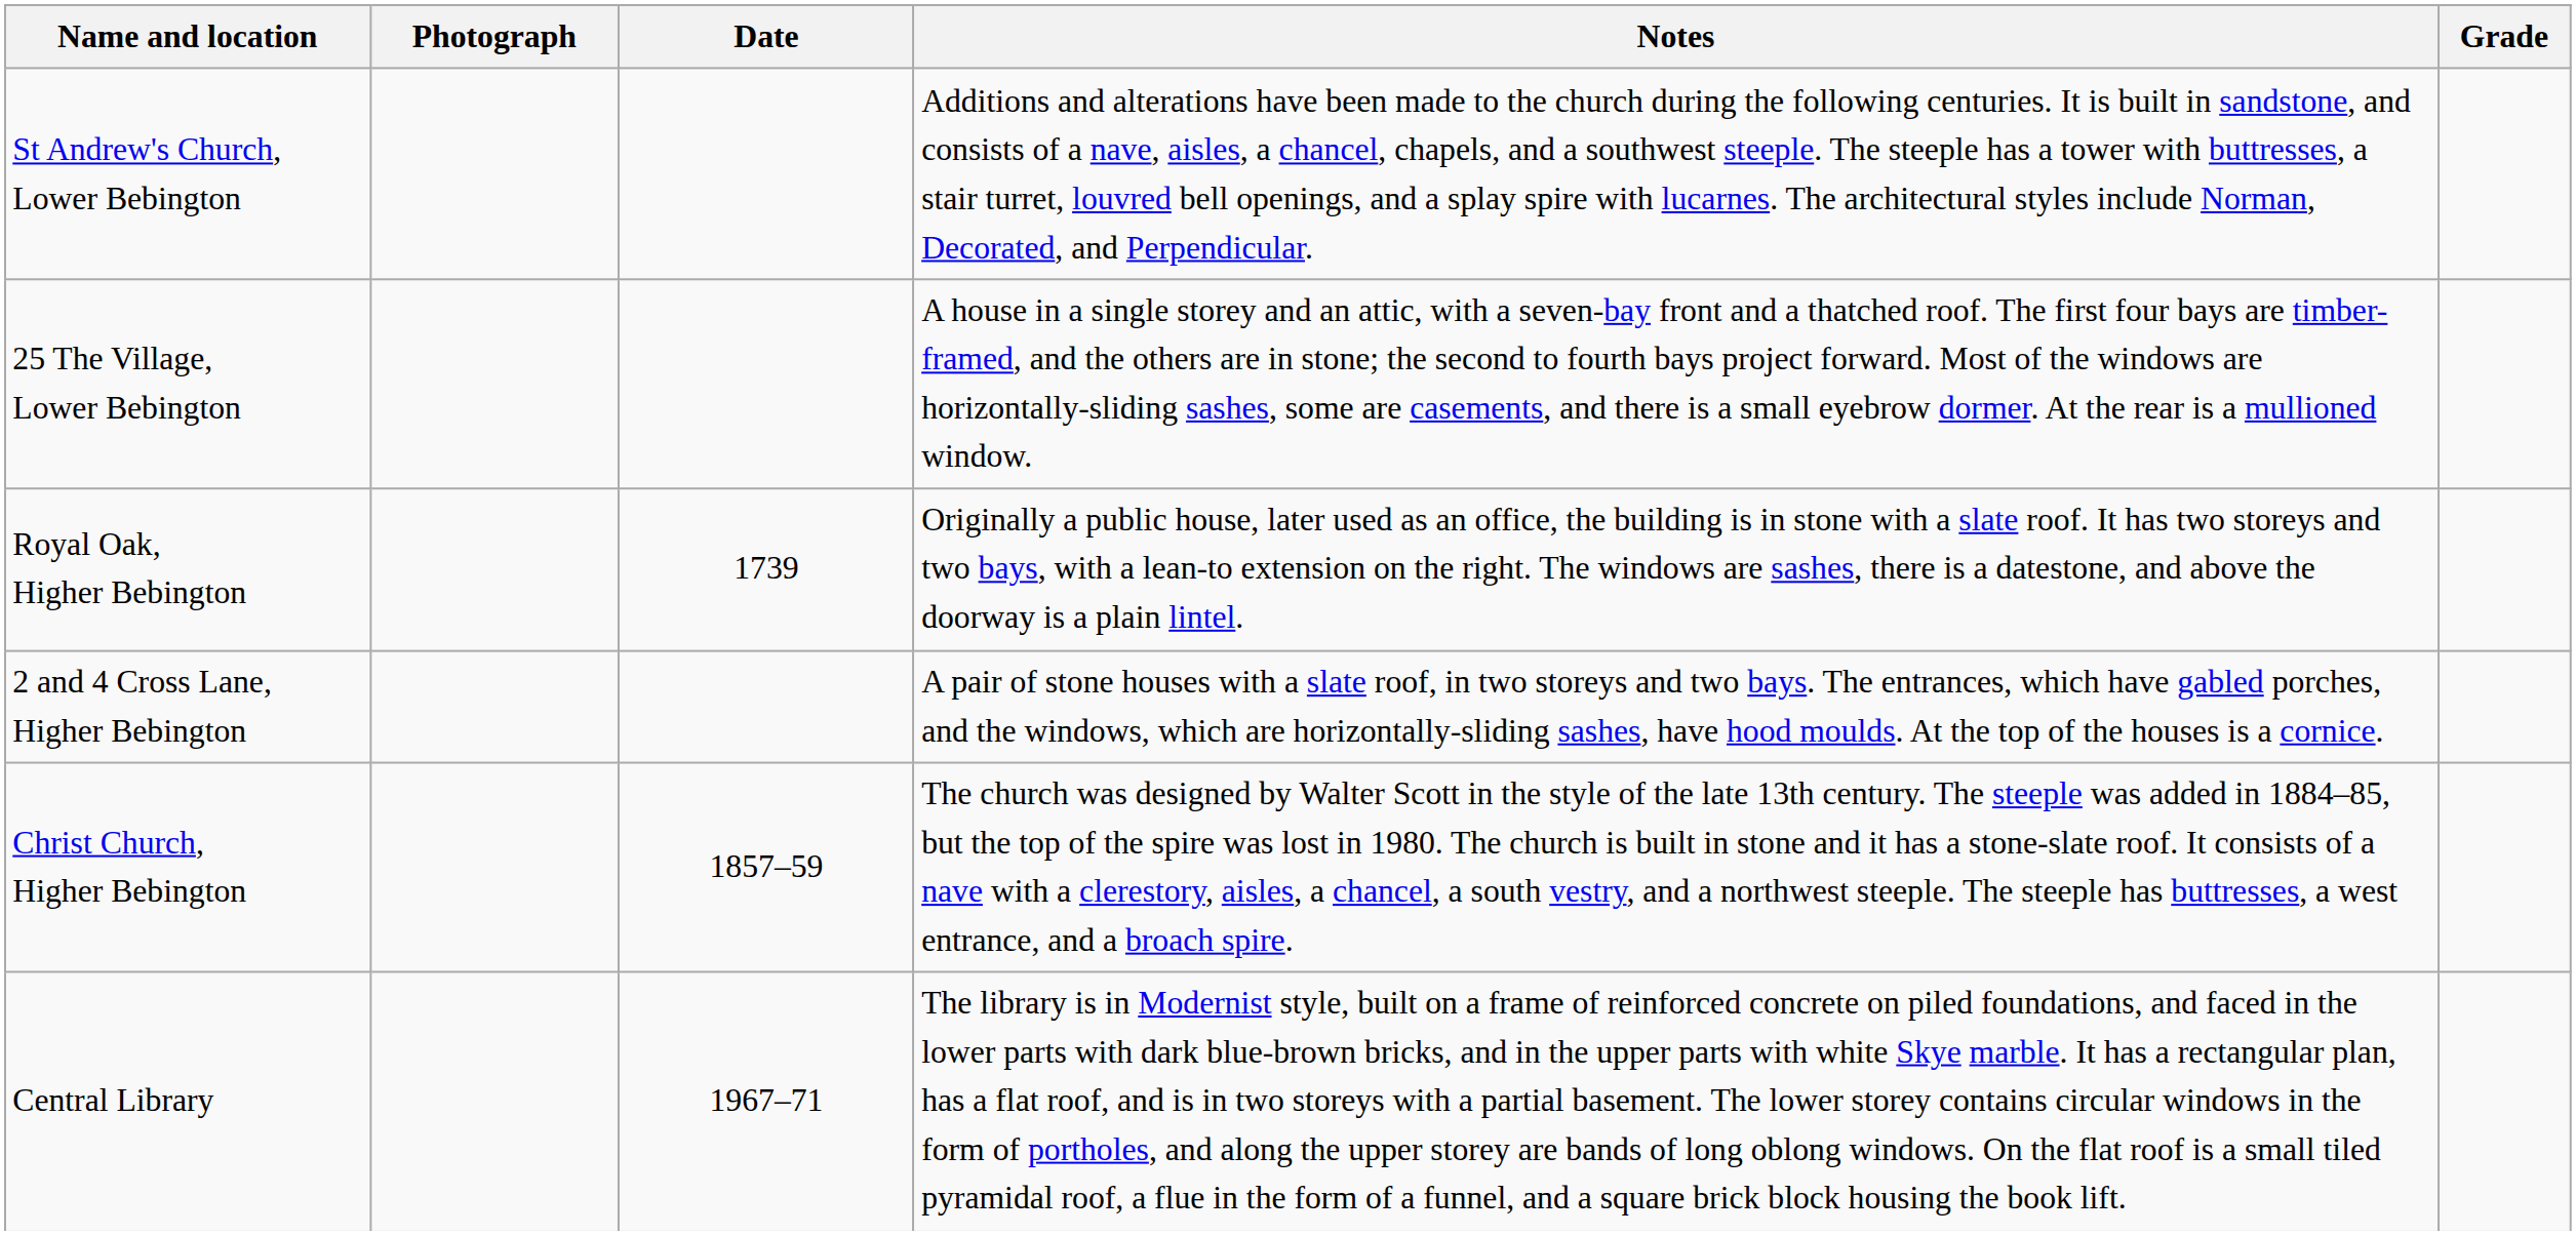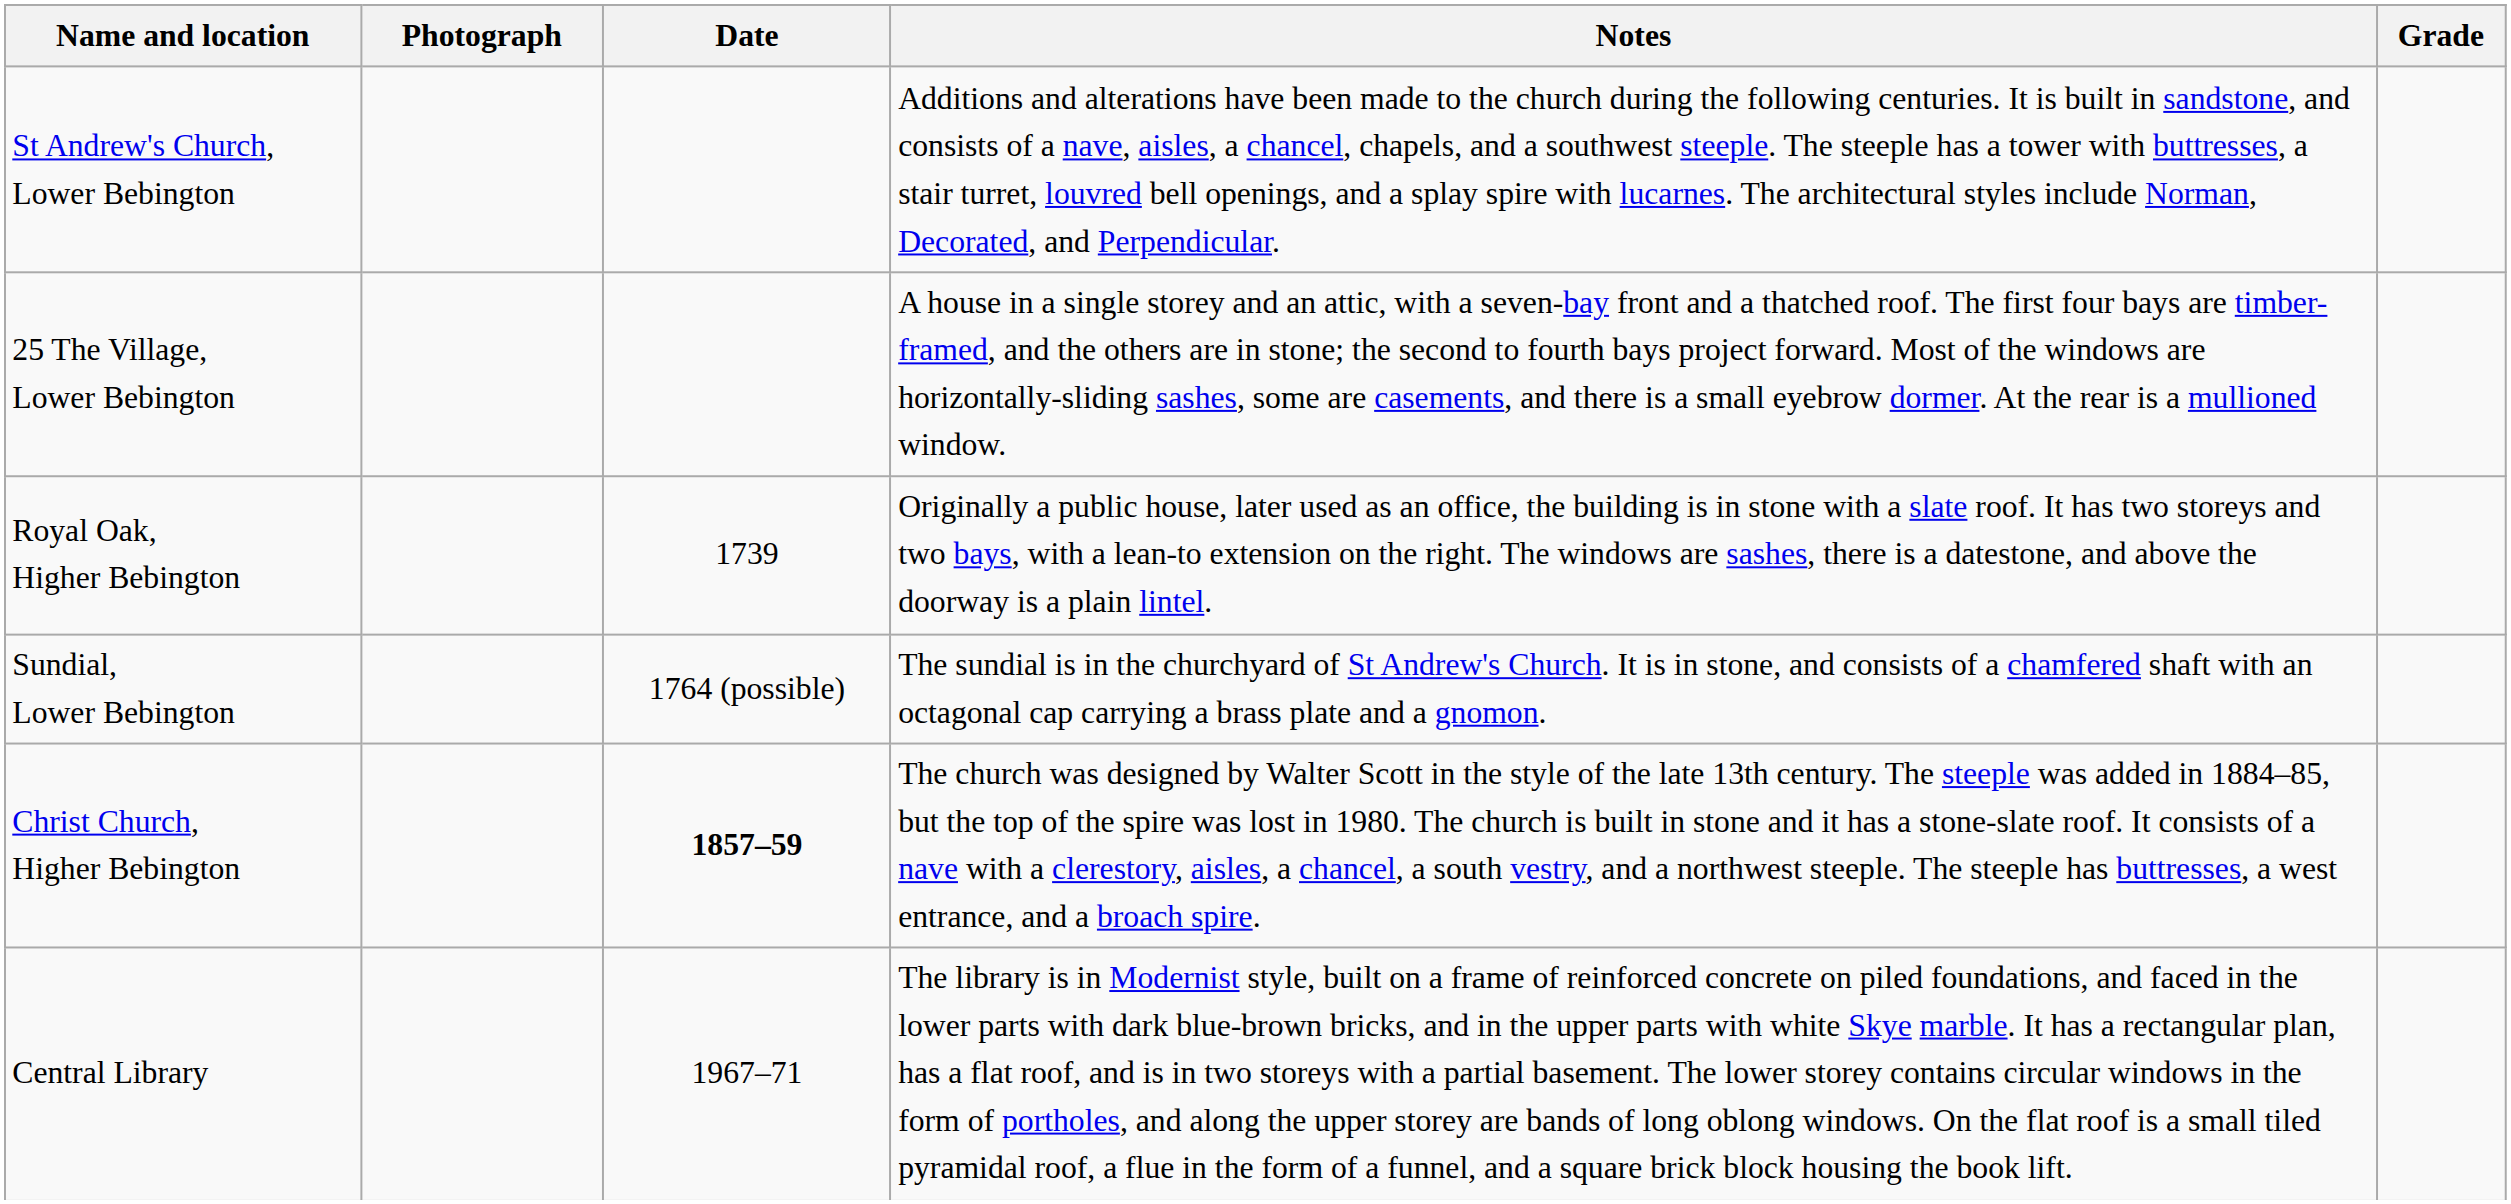 <table class="wikitable sortable plainrowheaders" style="width:100%;border:0px;text-align:left;line-height:150%;">
 <tr>
 <th scope="col"  style="width:150px">Name and location</th>
 <th scope="col"  style="width:100px" class="unsortable">Photograph</th>
 <th scope="col"  style="width:120px">Date</th>
 <th scope="col"  style="width:650px" class="unsortable">Notes</th>
 <th scope="col"  style="width:50px">Grade</th>
 </tr>
 <tr>
 <td><a href='#'>St Andrew's Church</a>,<br>Lower Bebington<br><small></small></td>
 <td></td>
 <td align="center"></td>
 <td>Additions and alterations have been made to the church during the following centuries.  It is built in <a href='#'>sandstone</a>, and consists of a <a href='#'>nave</a>, <a href='#'>aisles</a>, a <a href='#'>chancel</a>, chapels, and a southwest <a href='#'>steeple</a>.  The steeple has a tower with <a href='#'>buttresses</a>, a stair turret, <a href='#'>louvred</a> bell openings, and a splay spire with <a href='#'>lucarnes</a>.  The architectural styles include <a href='#'>Norman</a>, <a href='#'>Decorated</a>, and <a href='#'>Perpendicular</a>.</td>
 <td align="center" ></td>
 </tr>
 <tr>
 <td>25 The Village,<br>Lower Bebington<br><small></small></td>
 <td></td>
 <td align="center"></td>
 <td>A house in a single storey and an attic, with a seven-<a href='#'>bay</a> front and a thatched roof.  The first four bays are <a href='#'>timber-framed</a>, and the others are in stone; the second to fourth bays project forward.  Most of the windows are horizontally-sliding <a href='#'>sashes</a>, some are <a href='#'>casements</a>, and there is a small eyebrow <a href='#'>dormer</a>.  At the rear is a <a href='#'>mullioned</a> window.</td>
 <td align="center" ></td>
 </tr>
 <tr>
 <td>Royal Oak,<br>Higher Bebington<br><small></small></td>
 <td></td>
 <td align="center">1739</td>
 <td>Originally a public house, later used as an office, the building is in stone with a <a href='#'>slate</a> roof.  It has two storeys and two <a href='#'>bays</a>, with a lean-to extension on the right.  The windows are <a href='#'>sashes</a>, there is a datestone, and above the doorway is a plain <a href='#'>lintel</a>.</td>
 <td align="center" ></td>
 </tr>
 <tr>
-<td>2 and 4 Cross Lane,<br>Higher Bebington<br><small></small></td>
+<td>Sundial,<br>Lower Bebington<br><small></small></td>
 <td></td>
-<td align="center"></td>
-<td>A pair of stone houses with a <a href='#'>slate</a> roof, in two storeys and two <a href='#'>bays</a>.  The entrances, which have <a href='#'>gabled</a> porches, and the windows, which are horizontally-sliding <a href='#'>sashes</a>, have <a href='#'>hood moulds</a>.  At the top of the houses is a <a href='#'>cornice</a>.</td>
+<td align="center">1764 (possible)</td>
+<td>The sundial is in the churchyard of <a href='#'>St Andrew's Church</a>.  It is in stone, and consists of a <a href='#'>chamfered</a> shaft with an octagonal cap carrying a brass plate and a <a href='#'>gnomon</a>.</td>
 <td align="center" ></td>
 </tr>
 <tr>
 <td><a href='#'>Christ Church</a>,<br>Higher Bebington<br><small></small></td>
 <td></td>
-<td align="center">1857–59</td>
+<td align="center"><strong>1857–59</strong></td>
 <td>The church was designed by Walter Scott in the style of the late 13th century.  The <a href='#'>steeple</a> was added in 1884–85, but the top of the spire was lost in 1980.  The church is built in stone and it has a stone-slate roof.  It consists of a <a href='#'>nave</a> with a <a href='#'>clerestory</a>, <a href='#'>aisles</a>, a <a href='#'>chancel</a>, a south <a href='#'>vestry</a>, and a northwest steeple.  The steeple has <a href='#'>buttresses</a>, a west entrance, and a <a href='#'>broach spire</a>.</td>
 <td align="center" ></td>
 </tr>
 <tr>
 <td>Central Library<br><small></small></td>
 <td></td>
 <td align="center">1967–71</td>
 <td>The library is in <a href='#'>Modernist</a> style, built on a frame of reinforced concrete on piled foundations, and faced in the lower parts with dark blue-brown bricks, and in the upper parts with white <a href='#'>Skye</a> <a href='#'>marble</a>.  It has a rectangular plan, has a flat roof, and is in two storeys with a partial basement.  The lower storey contains circular windows in the form of <a href='#'>portholes</a>, and along the upper storey are bands of long oblong windows.  On the flat roof is a small tiled pyramidal roof, a flue in the form of a funnel, and a square brick block housing the book lift.</td>
 <td align="center" ></td>
 </tr>
 <tr>
 </tr>
 </table>
